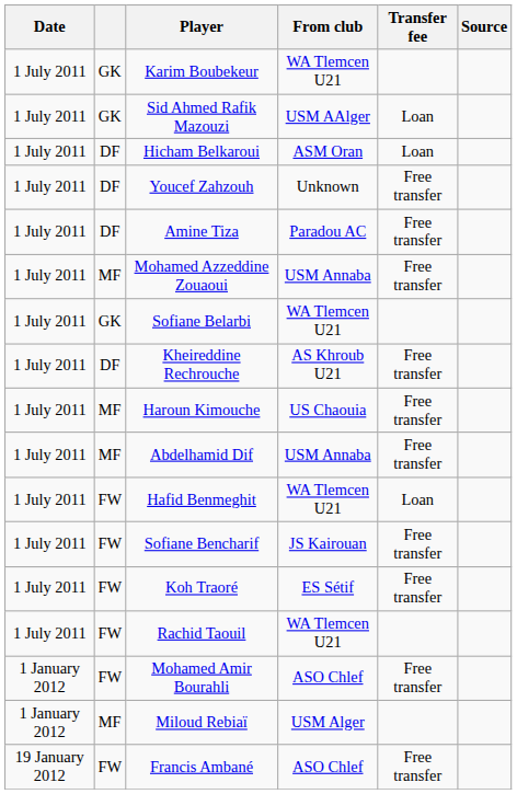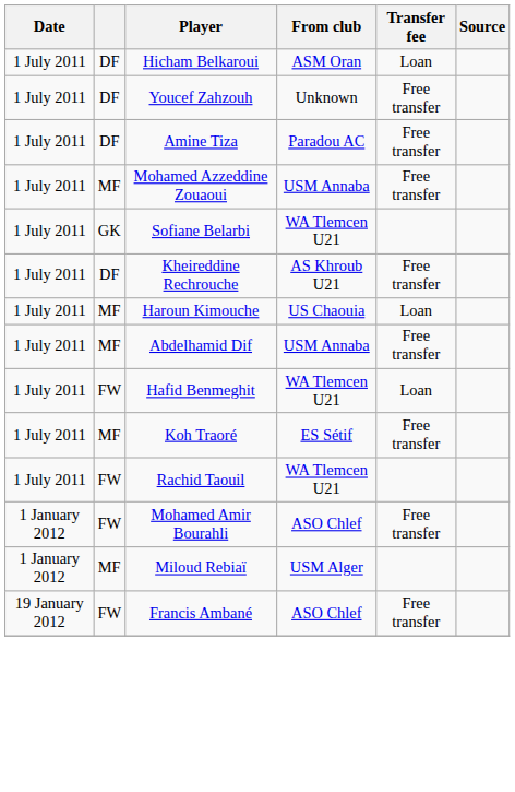 <table class="wikitable sortable" style="width:70%; text-align:center; font-size:85%; text-align:centre;">
 <tr>
 <th>Date</th>
 <th></th>
 <th>Player</th>
 <th>From club</th>
 <th>Transfer fee</th>
 <th>Source</th>
-</tr>
-<tr>
-<td>1 July 2011</td>
-<td>GK</td>
-<td> <a href='#'>Karim Boubekeur</a></td>
-<td><a href='#'>WA Tlemcen</a> U21</td>
-<td></td>
-<td></td>
-</tr>
-<tr>
-<td>1 July 2011</td>
-<td>GK</td>
-<td> <a href='#'>Sid Ahmed Rafik Mazouzi</a></td>
-<td><a href='#'>USM AAlger</a></td>
-<td>Loan</td>
-<td></td>
 </tr>
 <tr>
 <td>1 July 2011</td>
 <td>DF</td>
 <td> <a href='#'>Hicham Belkaroui</a></td>
 <td><a href='#'>ASM Oran</a></td>
 <td>Loan</td>
 <td></td>
 </tr>
 <tr>
 <td>1 July 2011</td>
 <td>DF</td>
 <td> <a href='#'>Youcef Zahzouh</a></td>
 <td>Unknown</td>
 <td>Free transfer</td>
 <td></td>
 </tr>
 <tr>
 <td>1 July 2011</td>
 <td>DF</td>
 <td> <a href='#'>Amine Tiza</a></td>
 <td><a href='#'>Paradou AC</a></td>
 <td>Free transfer</td>
 <td></td>
 </tr>
 <tr>
 <td>1 July 2011</td>
 <td>MF</td>
 <td> <a href='#'>Mohamed Azzeddine Zouaoui</a></td>
 <td><a href='#'>USM Annaba</a></td>
 <td>Free transfer</td>
 <td></td>
 </tr>
 <tr>
 <td>1 July 2011</td>
 <td>GK</td>
 <td> <a href='#'>Sofiane Belarbi</a></td>
 <td><a href='#'>WA Tlemcen</a> U21</td>
 <td></td>
 <td></td>
 </tr>
 <tr>
 <td>1 July 2011</td>
 <td>DF</td>
 <td> <a href='#'>Kheireddine Rechrouche</a></td>
 <td><a href='#'>AS Khroub</a> U21</td>
 <td>Free transfer</td>
 <td></td>
 </tr>
 <tr>
 <td>1 July 2011</td>
 <td>MF</td>
 <td> <a href='#'>Haroun Kimouche</a></td>
 <td><a href='#'>US Chaouia</a></td>
-<td>Free transfer</td>
+<td>Loan</td>
 <td></td>
 </tr>
 <tr>
 <td>1 July 2011</td>
 <td>MF</td>
 <td> <a href='#'>Abdelhamid Dif</a></td>
 <td><a href='#'>USM Annaba</a></td>
 <td>Free transfer</td>
 <td></td>
 </tr>
 <tr>
 <td>1 July 2011</td>
 <td>FW</td>
 <td> <a href='#'>Hafid Benmeghit</a></td>
 <td><a href='#'>WA Tlemcen</a> U21</td>
 <td>Loan</td>
 <td></td>
 </tr>
 <tr>
 <td>1 July 2011</td>
-<td>FW</td>
-<td> <a href='#'>Sofiane Bencharif</a></td>
-<td> <a href='#'>JS Kairouan</a></td>
-<td>Free transfer</td>
-<td></td>
-</tr>
-<tr>
-<td>1 July 2011</td>
-<td>FW</td>
+<td>MF</td>
 <td> <a href='#'>Koh Traoré</a></td>
 <td><a href='#'>ES Sétif</a></td>
 <td>Free transfer</td>
 <td></td>
 </tr>
 <tr>
 <td>1 July 2011</td>
 <td>FW</td>
 <td> <a href='#'>Rachid Taouil</a></td>
 <td><a href='#'>WA Tlemcen</a> U21</td>
 <td></td>
 <td></td>
 </tr>
 <tr>
 <td>1 January 2012</td>
 <td>FW</td>
 <td> <a href='#'>Mohamed Amir Bourahli</a></td>
 <td><a href='#'>ASO Chlef</a></td>
 <td>Free transfer</td>
 <td></td>
 </tr>
 <tr>
 <td>1 January 2012</td>
 <td>MF</td>
 <td> <a href='#'>Miloud Rebiaï</a></td>
 <td><a href='#'>USM Alger</a></td>
 <td></td>
 <td></td>
 </tr>
 <tr>
 <td>19 January 2012</td>
 <td>FW</td>
 <td> <a href='#'>Francis Ambané</a></td>
 <td><a href='#'>ASO Chlef</a></td>
 <td>Free transfer</td>
 <td></td>
 </tr>
 <tr>
 </tr>
 </table>
